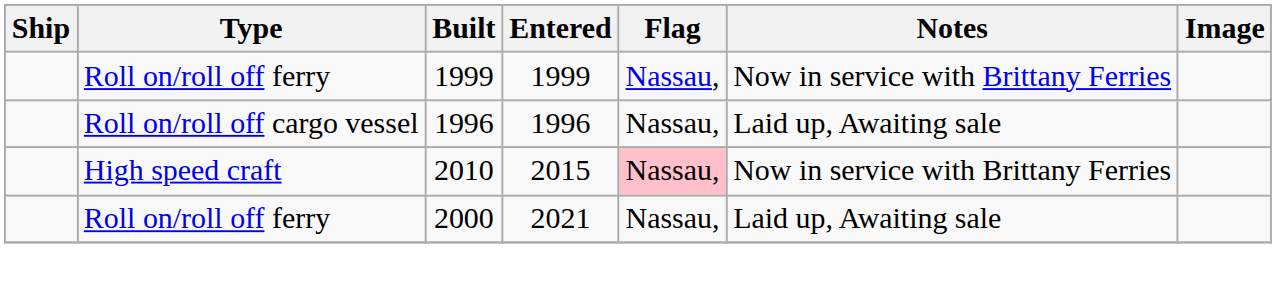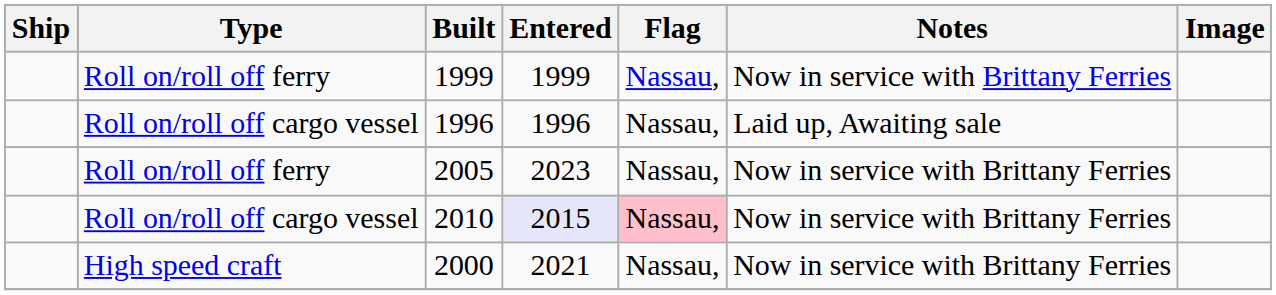 <table class="wikitable sortable">
 <tr>
 <th>Ship</th>
 <th>Type</th>
 <th>Built</th>
 <th>Entered<br></th>
 <th>Flag</th>
 <th>Notes</th>
 <th>Image</th>
 </tr>
 <tr>
 <td></td>
 <td><a href='#'>Roll on/roll off</a> ferry</td>
 <td align="Center">1999</td>
 <td align="Center">1999</td>
 <td><a href='#'>Nassau</a>, </td>
 <td>Now in service with <a href='#'>Brittany Ferries</a></td>
 <td></td>
 </tr>
 <tr>
 <td></td>
 <td><a href='#'>Roll on/roll off</a> cargo vessel</td>
 <td align="Center">1996</td>
 <td align="Center">1996</td>
 <td>Nassau, </td>
 <td>Laid up, Awaiting sale</td>
 <td></td>
 </tr>
 <tr>
 <td></td>
-<td><a href='#'>High speed craft</a></td>
+<td><a href='#'>Roll on/roll off</a> ferry</td>
+<td align="Center">2005</td>
+<td align="Center">2023</td>
+<td>Nassau, </td>
+<td>Now in service with Brittany Ferries</td>
+<td></td>
+</tr>
+<tr>
+<td></td>
+<td><a href='#'>Roll on/roll off</a> cargo vessel</td>
 <td align="Center">2010</td>
-<td align="Center">2015</td>
+<td align="Center" style="background: lavender;">2015</td>
 <td style="background: pink;">Nassau, </td>
 <td>Now in service with Brittany Ferries</td>
 <td></td>
 </tr>
 <tr>
 <td></td>
-<td><a href='#'>Roll on/roll off</a> ferry</td>
+<td><a href='#'>High speed craft</a></td>
 <td align="Center">2000</td>
 <td align="Center">2021</td>
 <td>Nassau, </td>
-<td>Laid up, Awaiting sale</td>
+<td>Now in service with Brittany Ferries</td>
 <td></td>
 </tr>
 <tr>
 </tr>
 </table>
